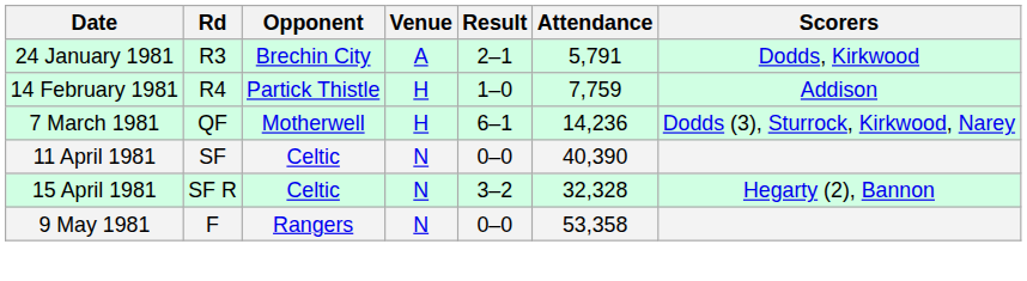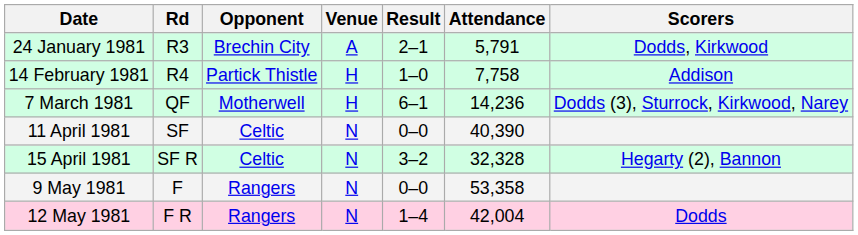 <table class="wikitable sortable" style="font-size:95%; text-align:center">
 <tr>
 <th>Date</th>
 <th>Rd</th>
 <th>Opponent</th>
 <th>Venue</th>
 <th>Result</th>
 <th>Attendance</th>
 <th>Scorers</th>
 </tr>
 <tr bgcolor = "#d0ffe3">
 <td>24 January 1981</td>
 <td>R3</td>
 <td><a href='#'>Brechin City</a></td>
 <td><a href='#'>A</a></td>
 <td>2–1</td>
 <td>5,791</td>
 <td><a href='#'>Dodds</a>, <a href='#'>Kirkwood</a></td>
 </tr>
 <tr bgcolor = "#d0ffe3">
 <td>14 February 1981</td>
 <td>R4</td>
 <td><a href='#'>Partick Thistle</a></td>
 <td><a href='#'>H</a></td>
 <td>1–0</td>
-<td>7,759</td>
+<td>7,758</td>
 <td><a href='#'>Addison</a></td>
 </tr>
 <tr bgcolor = "#d0ffe3">
 <td>7 March 1981</td>
 <td>QF</td>
 <td><a href='#'>Motherwell</a></td>
 <td><a href='#'>H</a></td>
 <td>6–1</td>
 <td>14,236</td>
 <td><a href='#'>Dodds</a> (3), <a href='#'>Sturrock</a>, <a href='#'>Kirkwood</a>, <a href='#'>Narey</a></td>
 </tr>
 <tr bgcolor = "#f3f3f3">
 <td>11 April 1981</td>
 <td>SF</td>
 <td><a href='#'>Celtic</a></td>
 <td><a href='#'>N</a></td>
 <td>0–0</td>
 <td>40,390</td>
 <td></td>
 </tr>
 <tr bgcolor = "#d0ffe3">
 <td>15 April 1981</td>
 <td>SF R</td>
 <td><a href='#'>Celtic</a></td>
 <td><a href='#'>N</a></td>
 <td>3–2</td>
 <td>32,328</td>
 <td><a href='#'>Hegarty</a> (2), <a href='#'>Bannon</a></td>
 </tr>
 <tr bgcolor = "#f3f3f3">
 <td>9 May 1981</td>
 <td>F</td>
 <td><a href='#'>Rangers</a></td>
 <td><a href='#'>N</a></td>
 <td>0–0</td>
 <td>53,358</td>
 <td></td>
 </tr>
+<tr bgcolor = "#ffd0e3">
+<td>12 May 1981</td>
+<td>F R</td>
+<td><a href='#'>Rangers</a></td>
+<td><a href='#'>N</a></td>
+<td>1–4</td>
+<td>42,004</td>
+<td><a href='#'>Dodds</a></td>
+</tr>
 </table>
